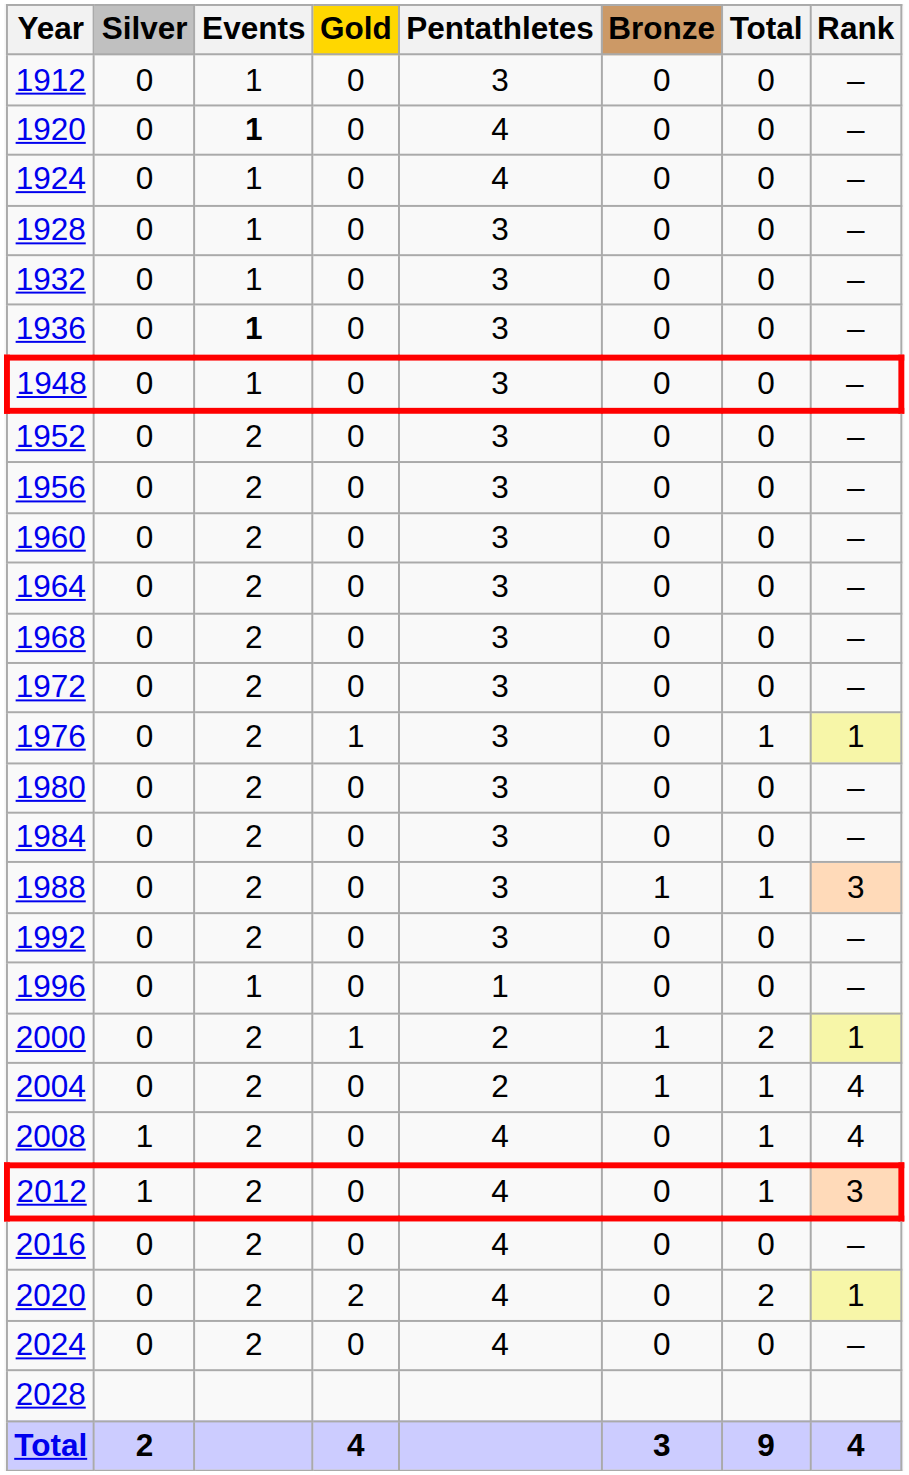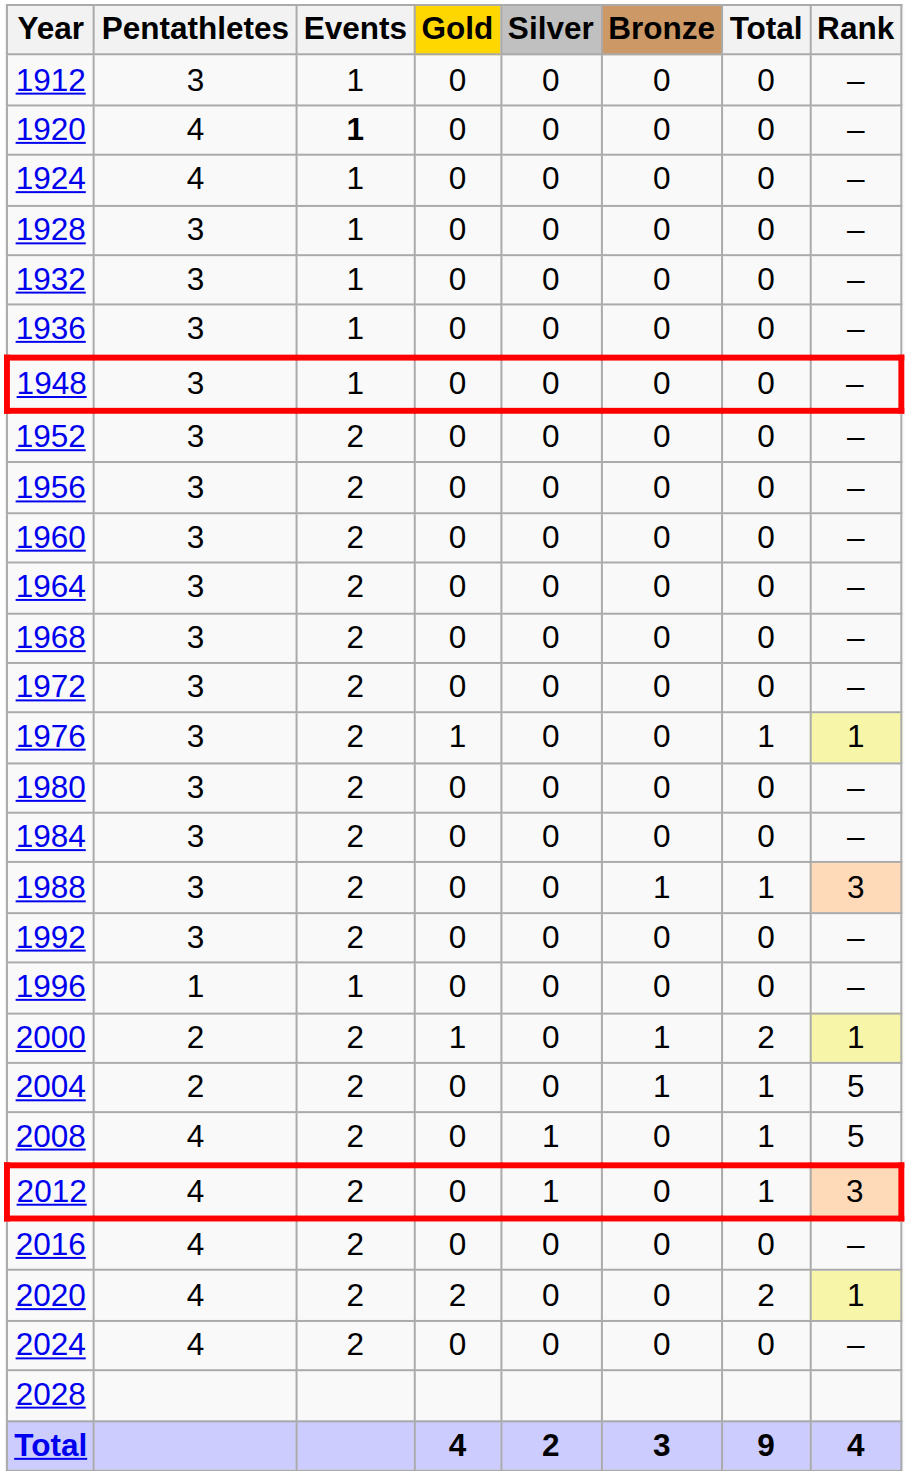 <table class="wikitable sortable collapsible collapsed">
 <tr>
 <th>Year</th>
-<th style="text-align:center; background-color:silver;"><strong>Silver</strong></th>
+<th>Pentathletes</th>
 <th>Events</th>
 <th style="text-align:center; background-color:gold;"><strong>Gold</strong></th>
-<th>Pentathletes</th>
+<th style="text-align:center; background-color:silver;"><strong>Silver</strong></th>
 <th style="text-align:center; background-color:#c96;"><strong>Bronze</strong></th>
 <th>Total</th>
 <th>Rank</th>
 </tr>
 <tr style="text-align:center">
 <td><a href='#'>1912</a></td>
-<td>0</td>
+<td>3</td>
 <td>1</td>
 <td>0</td>
-<td>3</td>
+<td>0</td>
 <td>0</td>
 <td>0</td>
 <td>–</td>
 </tr>
 <tr style="text-align:center">
 <td><a href='#'>1920</a></td>
-<td>0</td>
+<td>4</td>
 <td><strong>1</strong></td>
 <td>0</td>
-<td>4</td>
+<td>0</td>
 <td>0</td>
 <td>0</td>
 <td>–</td>
 </tr>
 <tr style="text-align:center">
 <td><a href='#'>1924</a></td>
-<td>0</td>
+<td>4</td>
 <td>1</td>
 <td>0</td>
-<td>4</td>
+<td>0</td>
 <td>0</td>
 <td>0</td>
 <td>–</td>
 </tr>
 <tr style="text-align:center">
 <td><a href='#'>1928</a></td>
-<td>0</td>
+<td>3</td>
 <td>1</td>
 <td>0</td>
-<td>3</td>
+<td>0</td>
 <td>0</td>
 <td>0</td>
 <td>–</td>
 </tr>
 <tr style="text-align:center">
 <td><a href='#'>1932</a></td>
-<td>0</td>
+<td>3</td>
 <td>1</td>
 <td>0</td>
-<td>3</td>
+<td>0</td>
 <td>0</td>
 <td>0</td>
 <td>–</td>
 </tr>
 <tr style="text-align:center">
 <td><a href='#'>1936</a></td>
+<td>3</td>
+<td>1</td>
 <td>0</td>
-<td><strong>1</strong></td>
 <td>0</td>
-<td>3</td>
 <td>0</td>
 <td>0</td>
 <td>–</td>
 </tr>
 <tr style="text-align:center;border: 3px solid red">
 <td><a href='#'>1948</a></td>
-<td>0</td>
+<td>3</td>
 <td>1</td>
 <td>0</td>
-<td>3</td>
+<td>0</td>
 <td>0</td>
 <td>0</td>
 <td>–</td>
 </tr>
 <tr style="text-align:center">
 <td><a href='#'>1952</a></td>
-<td>0</td>
+<td>3</td>
 <td>2</td>
 <td>0</td>
-<td>3</td>
+<td>0</td>
 <td>0</td>
 <td>0</td>
 <td>–</td>
 </tr>
 <tr style="text-align:center">
 <td><a href='#'>1956</a></td>
-<td>0</td>
+<td>3</td>
 <td>2</td>
 <td>0</td>
-<td>3</td>
+<td>0</td>
 <td>0</td>
 <td>0</td>
 <td>–</td>
 </tr>
 <tr style="text-align:center">
 <td><a href='#'>1960</a></td>
-<td>0</td>
+<td>3</td>
 <td>2</td>
 <td>0</td>
-<td>3</td>
+<td>0</td>
 <td>0</td>
 <td>0</td>
 <td>–</td>
 </tr>
 <tr style="text-align:center">
 <td><a href='#'>1964</a></td>
-<td>0</td>
+<td>3</td>
 <td>2</td>
 <td>0</td>
-<td>3</td>
+<td>0</td>
 <td>0</td>
 <td>0</td>
 <td>–</td>
 </tr>
 <tr style="text-align:center">
 <td><a href='#'>1968</a></td>
-<td>0</td>
+<td>3</td>
 <td>2</td>
 <td>0</td>
-<td>3</td>
+<td>0</td>
 <td>0</td>
 <td>0</td>
 <td>–</td>
 </tr>
 <tr style="text-align:center">
 <td><a href='#'>1972</a></td>
-<td>0</td>
+<td>3</td>
 <td>2</td>
 <td>0</td>
-<td>3</td>
+<td>0</td>
 <td>0</td>
 <td>0</td>
 <td>–</td>
 </tr>
 <tr style="text-align:center">
 <td><a href='#'>1976</a></td>
-<td>0</td>
+<td>3</td>
 <td>2</td>
 <td>1</td>
-<td>3</td>
+<td>0</td>
 <td>0</td>
 <td>1</td>
 <td style="background-color:#F7F6A8">1</td>
 </tr>
 <tr style="text-align:center">
 <td><a href='#'>1980</a></td>
-<td>0</td>
+<td>3</td>
 <td>2</td>
 <td>0</td>
-<td>3</td>
+<td>0</td>
 <td>0</td>
 <td>0</td>
 <td>–</td>
 </tr>
 <tr style="text-align:center">
 <td><a href='#'>1984</a></td>
-<td>0</td>
+<td>3</td>
 <td>2</td>
 <td>0</td>
-<td>3</td>
+<td>0</td>
 <td>0</td>
 <td>0</td>
 <td>–</td>
 </tr>
 <tr style="text-align:center">
 <td><a href='#'>1988</a></td>
-<td>0</td>
+<td>3</td>
 <td>2</td>
 <td>0</td>
-<td>3</td>
+<td>0</td>
 <td>1</td>
 <td>1</td>
 <td style="background-color:#ffdab9">3</td>
 </tr>
 <tr style="text-align:center">
 <td><a href='#'>1992</a></td>
-<td>0</td>
+<td>3</td>
 <td>2</td>
 <td>0</td>
-<td>3</td>
+<td>0</td>
 <td>0</td>
 <td>0</td>
 <td>–</td>
 </tr>
 <tr style="text-align:center">
 <td><a href='#'>1996</a></td>
-<td>0</td>
+<td>1</td>
 <td>1</td>
 <td>0</td>
-<td>1</td>
+<td>0</td>
 <td>0</td>
 <td>0</td>
 <td>–</td>
 </tr>
 <tr style="text-align:center">
 <td><a href='#'>2000</a></td>
-<td>0</td>
+<td>2</td>
 <td>2</td>
 <td>1</td>
-<td>2</td>
+<td>0</td>
 <td>1</td>
 <td>2</td>
 <td style="background-color:#F7F6A8">1</td>
 </tr>
 <tr style="text-align:center">
 <td><a href='#'>2004</a></td>
-<td>0</td>
+<td>2</td>
 <td>2</td>
 <td>0</td>
-<td>2</td>
+<td>0</td>
 <td>1</td>
 <td>1</td>
-<td>4</td>
+<td>5</td>
 </tr>
 <tr style="text-align:center">
 <td><a href='#'>2008</a></td>
-<td>1</td>
+<td>4</td>
 <td>2</td>
 <td>0</td>
-<td>4</td>
+<td>1</td>
 <td>0</td>
 <td>1</td>
-<td>4</td>
+<td>5</td>
 </tr>
 <tr style="text-align:center;border: 3px solid red">
 <td><a href='#'>2012</a></td>
-<td>1</td>
+<td>4</td>
 <td>2</td>
 <td>0</td>
-<td>4</td>
+<td>1</td>
 <td>0</td>
 <td>1</td>
 <td style="background-color:#ffdab9">3</td>
 </tr>
 <tr style="text-align:center">
 <td><a href='#'>2016</a></td>
-<td>0</td>
+<td>4</td>
 <td>2</td>
 <td>0</td>
-<td>4</td>
+<td>0</td>
 <td>0</td>
 <td>0</td>
 <td>–</td>
 </tr>
 <tr style="text-align:center">
 <td><a href='#'>2020</a></td>
-<td>0</td>
+<td>4</td>
 <td>2</td>
 <td>2</td>
-<td>4</td>
+<td>0</td>
 <td>0</td>
 <td>2</td>
 <td style="background-color:#F7F6A8">1</td>
 </tr>
 <tr style="text-align:center">
 <td><a href='#'>2024</a></td>
-<td>0</td>
+<td>4</td>
 <td>2</td>
 <td>0</td>
-<td>4</td>
+<td>0</td>
 <td>0</td>
 <td>0</td>
 <td>–</td>
 </tr>
 <tr style="text-align:center">
 <td><a href='#'>2028</a></td>
 <td></td>
 <td></td>
 <td></td>
 <td></td>
 <td></td>
 <td></td>
 <td></td>
 </tr>
 <tr style="text-align:center; background-color:#ccf;">
 <td><strong><a href='#'>Total</a></strong></td>
-<td><strong>2</strong></td>
+<td></td>
 <td></td>
 <td><strong>4</strong></td>
-<td></td>
+<td><strong>2</strong></td>
 <td><strong>3</strong></td>
 <td><strong>9</strong></td>
 <td><strong>4</strong></td>
 </tr>
 </table>
